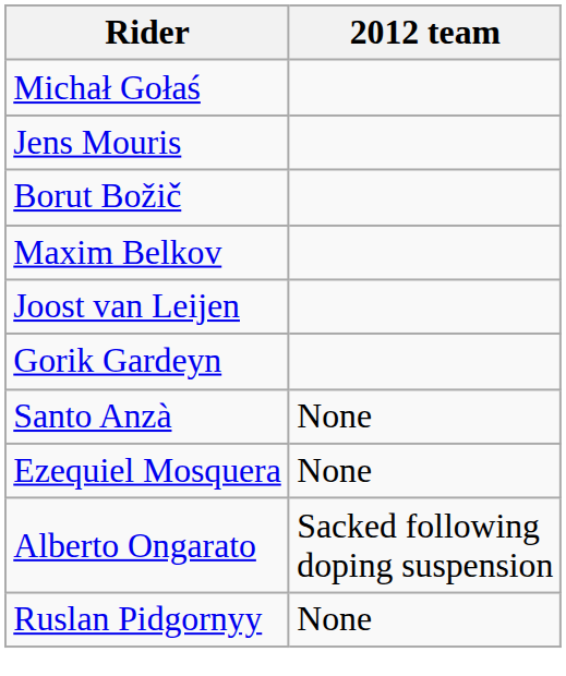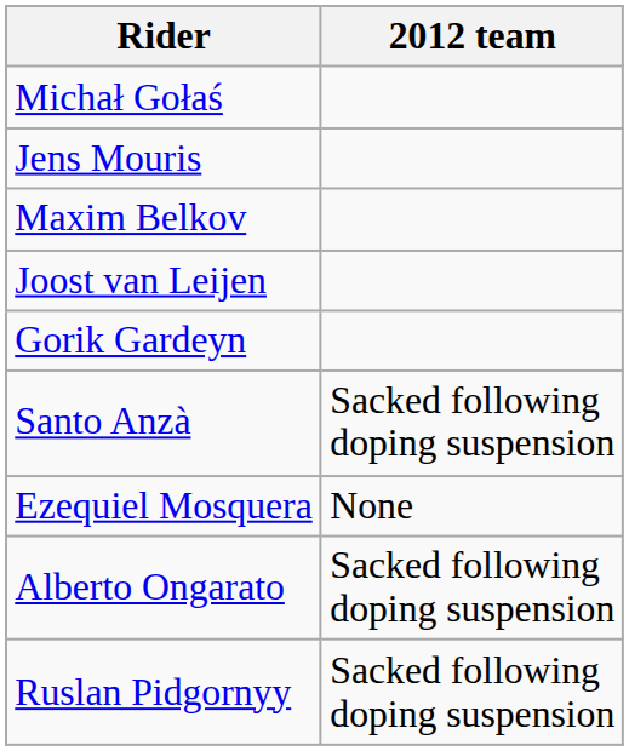 <table class="wikitable">
 <tr>
 <th>Rider</th>
 <th>2012 team</th>
 </tr>
 <tr>
 <td><a href='#'>Michał Gołaś</a></td>
 <td></td>
 </tr>
 <tr>
 <td><a href='#'>Jens Mouris</a></td>
-<td></td>
-</tr>
-<tr>
-<td><a href='#'>Borut Božič</a></td>
 <td></td>
 </tr>
 <tr>
 <td><a href='#'>Maxim Belkov</a></td>
 <td></td>
 </tr>
 <tr>
 <td><a href='#'>Joost van Leijen</a></td>
 <td></td>
 </tr>
 <tr>
 <td><a href='#'>Gorik Gardeyn</a></td>
 <td></td>
 </tr>
 <tr>
 <td><a href='#'>Santo Anzà</a></td>
-<td>None</td>
+<td>Sacked following<br>doping suspension</td>
 </tr>
 <tr>
 <td><a href='#'>Ezequiel Mosquera</a></td>
 <td>None</td>
 </tr>
 <tr>
 <td><a href='#'>Alberto Ongarato</a></td>
 <td>Sacked following<br>doping suspension</td>
 </tr>
 <tr>
 <td><a href='#'>Ruslan Pidgornyy</a></td>
-<td>None</td>
+<td>Sacked following<br>doping suspension</td>
 </tr>
 </table>
